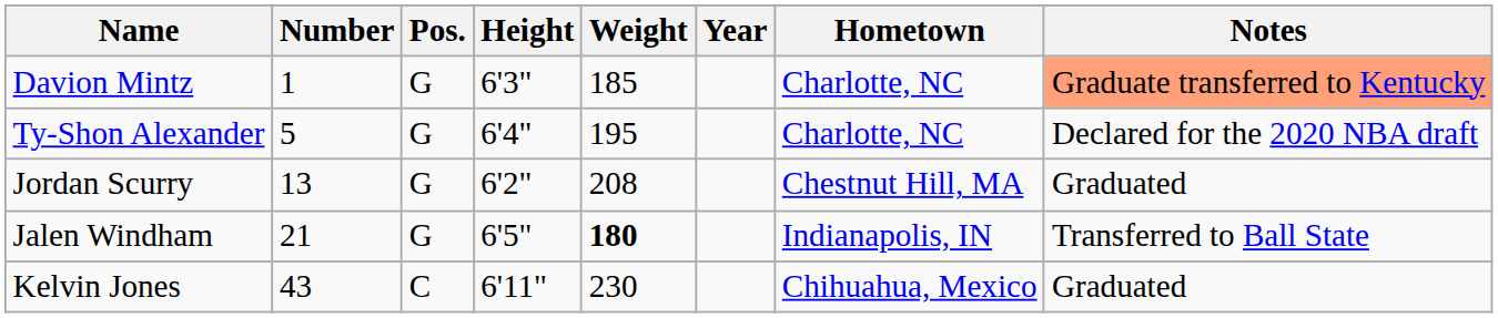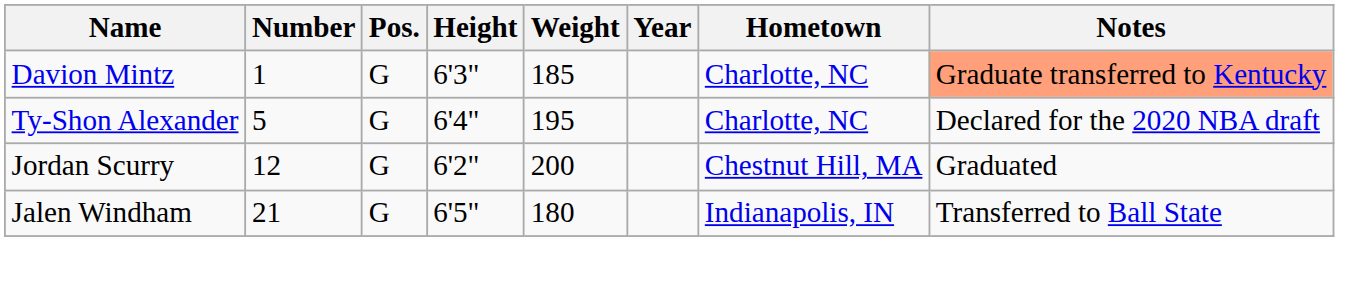 <table class="wikitable sortable" border="1">
 <tr>
 <th>Name</th>
 <th>Number</th>
 <th>Pos.</th>
 <th>Height</th>
 <th>Weight</th>
 <th>Year</th>
 <th>Hometown</th>
 <th class="unsortable">Notes</th>
 </tr>
 <tr>
 <td><a href='#'>Davion Mintz</a></td>
 <td>1</td>
 <td>G</td>
 <td>6'3"</td>
 <td>185</td>
 <td></td>
 <td><a href='#'>Charlotte, NC</a></td>
 <td style="background: lightsalmon;">Graduate transferred to <a href='#'>Kentucky</a></td>
 </tr>
 <tr>
 <td><a href='#'>Ty-Shon Alexander</a></td>
 <td>5</td>
 <td>G</td>
 <td>6'4"</td>
 <td>195</td>
 <td></td>
 <td><a href='#'>Charlotte, NC</a></td>
 <td>Declared for the <a href='#'>2020 NBA draft</a></td>
 </tr>
 <tr>
 <td>Jordan Scurry</td>
-<td>13</td>
+<td>12</td>
 <td>G</td>
 <td>6'2"</td>
-<td>208</td>
+<td>200</td>
 <td></td>
 <td><a href='#'>Chestnut Hill, MA</a></td>
 <td>Graduated</td>
 </tr>
 <tr>
 <td>Jalen Windham</td>
 <td>21</td>
 <td>G</td>
 <td>6'5"</td>
-<td><strong>180</strong></td>
+<td>180</td>
 <td></td>
 <td><a href='#'>Indianapolis, IN</a></td>
 <td>Transferred to <a href='#'>Ball State</a></td>
 </tr>
-<tr>
-<td>Kelvin Jones</td>
-<td>43</td>
-<td>C</td>
-<td>6'11"</td>
-<td>230</td>
-<td></td>
-<td><a href='#'>Chihuahua, Mexico</a></td>
-<td>Graduated</td>
-</tr>
 </table>
